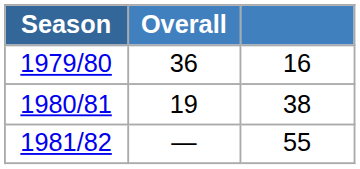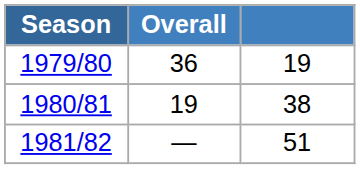 <table class="wikitable" style="font-size:86%; text-align:center; border:grey solid 1px; border-collapse:collapse; background:#ffffff;">
 <tr>
 <th style="background-color:#369; color:white; width:60px;"> Season </th>
 <th style="background-color:#4180be; color:white; width:55px;">Overall</th>
 <th style="background-color:#4180be; color:white; width:55px;"></th>
 </tr>
 <tr>
 <td align=center><a href='#'>1979/80</a></td>
 <td align=center>36</td>
-<td align=center>16</td>
+<td align=center>19</td>
 </tr>
 <tr>
 <td align=center><a href='#'>1980/81</a></td>
 <td align=center>19</td>
 <td align=center>38</td>
 </tr>
 <tr>
 <td align=center><a href='#'>1981/82</a></td>
 <td align=center>—</td>
-<td align=center>55</td>
+<td align=center>51</td>
 </tr>
 </table>
